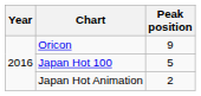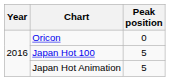 <table class="wikitable">
 <tr>
 <th>Year</th>
 <th>Chart</th>
 <th>Peak<br>position</th>
 </tr>
 <tr>
 <td rowspan="3">2016</td>
 <td><a href='#'>Oricon</a></td>
-<td style="text-align:center">9</td>
+<td style="text-align:center">0</td>
 </tr>
 <tr>
 <td><a href='#'>Japan Hot 100</a></td>
 <td style="text-align:center">5</td>
 </tr>
 <tr>
 <td>Japan Hot Animation </td>
-<td style="text-align:center">2</td>
+<td style="text-align:center">5</td>
 </tr>
 </table>
